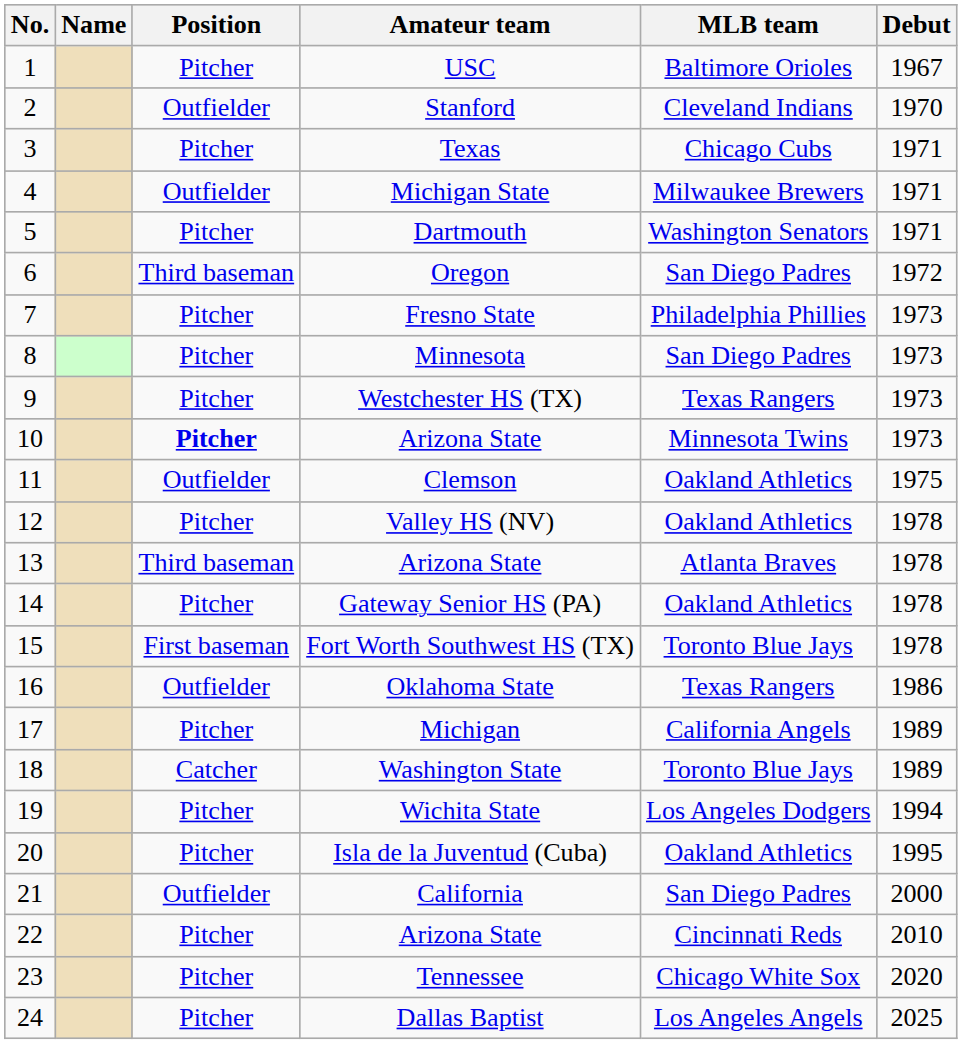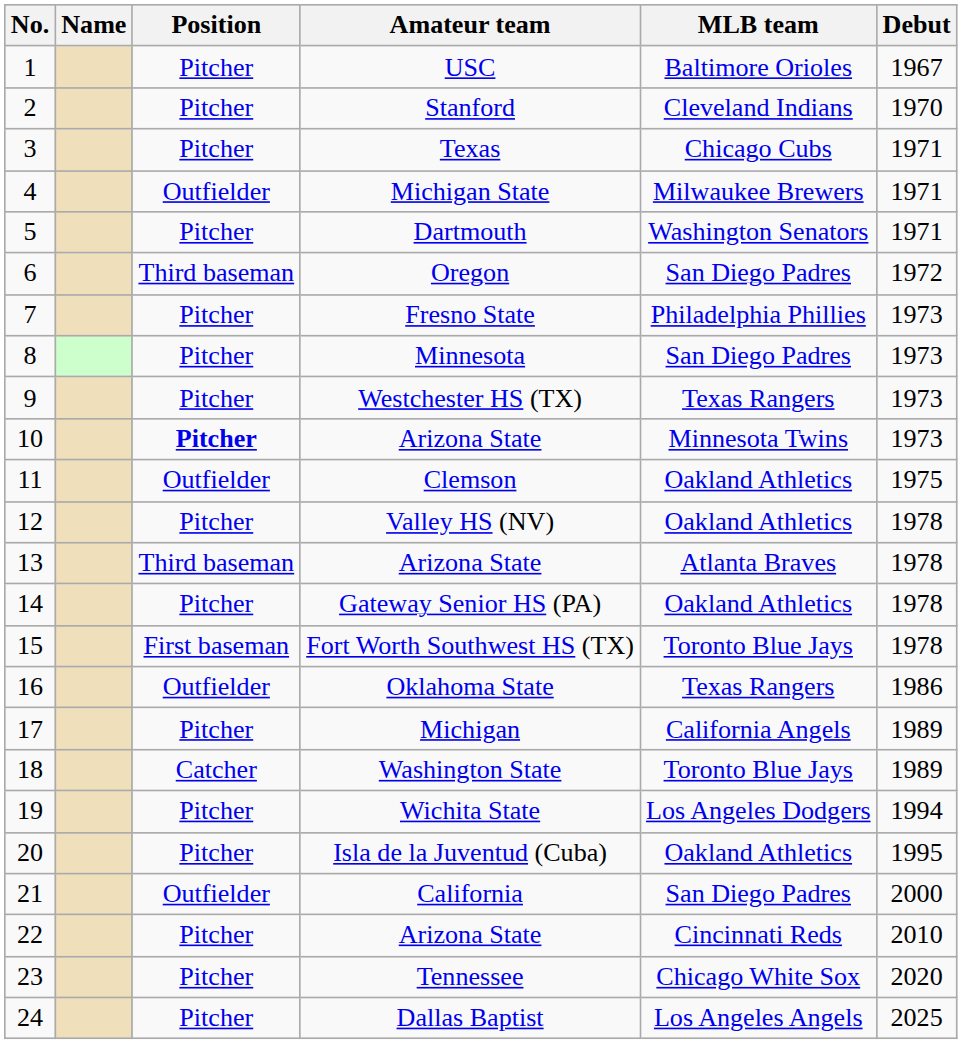 <table class="wikitable sortable plainrowheaders" style="text-align: center;">
 <tr>
 <th scope="col">No.</th>
 <th scope="col">Name</th>
 <th scope="col">Position</th>
 <th scope="col">Amateur team</th>
 <th scope="col">MLB team</th>
 <th scope="col">Debut</th>
 </tr>
 <tr>
 <td>1</td>
 <th scope="row" style="background-color:#EFDFBB; text-align:center"></th>
 <td><a href='#'>Pitcher</a></td>
 <td><a href='#'>USC</a></td>
 <td><a href='#'>Baltimore Orioles</a></td>
 <td>1967</td>
 </tr>
 <tr>
 <td>2</td>
 <th scope="row" style="background-color:#EFDFBB; text-align:center"></th>
-<td><a href='#'>Outfielder</a></td>
+<td><a href='#'>Pitcher</a></td>
 <td><a href='#'>Stanford</a></td>
 <td><a href='#'>Cleveland Indians</a></td>
 <td>1970</td>
 </tr>
 <tr>
 <td>3</td>
 <th scope="row" style="background-color:#EFDFBB; text-align:center"></th>
 <td><a href='#'>Pitcher</a></td>
 <td><a href='#'>Texas</a></td>
 <td><a href='#'>Chicago Cubs</a></td>
 <td>1971</td>
 </tr>
 <tr>
 <td>4</td>
 <th scope="row" style="background-color:#EFDFBB; text-align:center"></th>
 <td><a href='#'>Outfielder</a></td>
 <td><a href='#'>Michigan State</a></td>
 <td><a href='#'>Milwaukee Brewers</a></td>
 <td>1971</td>
 </tr>
 <tr>
 <td>5</td>
 <th scope="row" style="background-color:#EFDFBB; text-align:center"></th>
 <td><a href='#'>Pitcher</a></td>
 <td><a href='#'>Dartmouth</a></td>
 <td><a href='#'>Washington Senators</a></td>
 <td>1971</td>
 </tr>
 <tr>
 <td>6</td>
 <th scope="row" style="background-color:#EFDFBB; text-align:center"></th>
 <td><a href='#'>Third baseman</a></td>
 <td><a href='#'>Oregon</a></td>
 <td><a href='#'>San Diego Padres</a></td>
 <td>1972</td>
 </tr>
 <tr>
 <td>7</td>
 <th scope="row" style="background-color:#EFDFBB; text-align:center"></th>
 <td><a href='#'>Pitcher</a></td>
 <td><a href='#'>Fresno State</a></td>
 <td><a href='#'>Philadelphia Phillies</a></td>
 <td>1973</td>
 </tr>
 <tr>
 <td>8</td>
 <th scope="row" style="background-color:#ccffcc; text-align:center"></th>
 <td><a href='#'>Pitcher</a></td>
 <td><a href='#'>Minnesota</a></td>
 <td><a href='#'>San Diego Padres</a></td>
 <td>1973</td>
 </tr>
 <tr>
 <td>9</td>
 <th scope="row" style="background-color:#EFDFBB; text-align:center"></th>
 <td><a href='#'>Pitcher</a></td>
 <td><a href='#'>Westchester HS</a> (TX)</td>
 <td><a href='#'>Texas Rangers</a></td>
 <td>1973</td>
 </tr>
 <tr>
 <td>10</td>
 <th scope="row" style="background-color:#EFDFBB; text-align:center"></th>
 <td><strong><a href='#'>Pitcher</a></strong></td>
 <td><a href='#'>Arizona State</a></td>
 <td><a href='#'>Minnesota Twins</a></td>
 <td>1973</td>
 </tr>
 <tr>
 <td>11</td>
 <td scope="row" style="background-color:#EFDFBB; text-align:center"></td>
 <td><a href='#'>Outfielder</a></td>
 <td><a href='#'>Clemson</a></td>
 <td><a href='#'>Oakland Athletics</a></td>
 <td>1975</td>
 </tr>
 <tr>
 <td>12</td>
 <th scope="row" style="background-color:#EFDFBB; text-align:center"></th>
 <td><a href='#'>Pitcher</a></td>
 <td><a href='#'>Valley HS</a> (NV)</td>
 <td><a href='#'>Oakland Athletics</a></td>
 <td>1978</td>
 </tr>
 <tr>
 <td>13</td>
 <th scope="row" style="background-color:#EFDFBB; text-align:center"></th>
 <td><a href='#'>Third baseman</a></td>
 <td><a href='#'>Arizona State</a></td>
 <td><a href='#'>Atlanta Braves</a></td>
 <td>1978</td>
 </tr>
 <tr>
 <td>14</td>
 <th scope="row" style="background-color:#EFDFBB; text-align:center"></th>
 <td><a href='#'>Pitcher</a></td>
 <td><a href='#'>Gateway Senior HS</a> (PA)</td>
 <td><a href='#'>Oakland Athletics</a></td>
 <td>1978</td>
 </tr>
 <tr>
 <td>15</td>
 <th scope="row" style="background-color:#EFDFBB; text-align:center"></th>
 <td><a href='#'>First baseman</a></td>
 <td><a href='#'>Fort Worth Southwest HS</a> (TX)</td>
 <td><a href='#'>Toronto Blue Jays</a></td>
 <td>1978</td>
 </tr>
 <tr>
 <td>16</td>
 <th scope="row" style="background-color:#EFDFBB; text-align:center"></th>
 <td><a href='#'>Outfielder</a></td>
 <td><a href='#'>Oklahoma State</a></td>
 <td><a href='#'>Texas Rangers</a></td>
 <td>1986</td>
 </tr>
 <tr>
 <td>17</td>
 <th scope="row" style="background-color:#EFDFBB; text-align:center"></th>
 <td><a href='#'>Pitcher</a></td>
 <td><a href='#'>Michigan</a></td>
 <td><a href='#'>California Angels</a></td>
 <td>1989</td>
 </tr>
 <tr>
 <td>18</td>
 <th scope="row" style="background-color:#EFDFBB; text-align:center"></th>
 <td><a href='#'>Catcher</a></td>
 <td><a href='#'>Washington State</a></td>
 <td><a href='#'>Toronto Blue Jays</a></td>
 <td>1989</td>
 </tr>
 <tr>
 <td>19</td>
 <th scope="row" style="background-color:#EFDFBB; text-align:center"></th>
 <td><a href='#'>Pitcher</a></td>
 <td><a href='#'>Wichita State</a></td>
 <td><a href='#'>Los Angeles Dodgers</a></td>
 <td>1994</td>
 </tr>
 <tr>
 <td>20</td>
 <th scope="row" style="background-color:#EFDFBB; text-align:center"></th>
 <td><a href='#'>Pitcher</a></td>
 <td><a href='#'>Isla de la Juventud</a> (Cuba)</td>
 <td><a href='#'>Oakland Athletics</a></td>
 <td>1995</td>
 </tr>
 <tr>
 <td>21</td>
 <th scope="row" style="background-color:#EFDFBB; text-align:center"></th>
 <td><a href='#'>Outfielder</a></td>
 <td><a href='#'>California</a></td>
 <td><a href='#'>San Diego Padres</a></td>
 <td>2000</td>
 </tr>
 <tr>
 <td>22</td>
 <th scope="row" style="background-color:#EFDFBB; text-align:center"></th>
 <td><a href='#'>Pitcher</a></td>
 <td><a href='#'>Arizona State</a></td>
 <td><a href='#'>Cincinnati Reds</a></td>
 <td>2010</td>
 </tr>
 <tr>
 <td>23</td>
 <th scope="row" style="background-color:#EFDFBB; text-align:center"></th>
 <td><a href='#'>Pitcher</a></td>
 <td><a href='#'>Tennessee</a></td>
 <td><a href='#'>Chicago White Sox</a></td>
 <td>2020</td>
 </tr>
 <tr>
 <td>24</td>
 <th scope="row" style="background-color:#EFDFBB; text-align:center"></th>
 <td><a href='#'>Pitcher</a></td>
 <td><a href='#'>Dallas Baptist</a></td>
 <td><a href='#'>Los Angeles Angels</a></td>
 <td>2025</td>
 </tr>
 </table>
